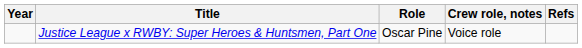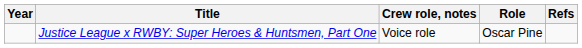 <table class="wikitable sortable plainrowheaders">
 <tr>
 <th>Year</th>
 <th>Title</th>
+<th class="unsortable">Crew role, notes</th>
 <th>Role</th>
-<th class="unsortable">Crew role, notes</th>
 <th class="unsortable">Refs</th>
 </tr>
 <tr>
 <td></td>
 <td><em><a href='#'>Justice League x RWBY: Super Heroes & Huntsmen, Part One</a></em></td>
+<td>Voice role</td>
 <td>Oscar Pine</td>
-<td>Voice role</td>
 <td></td>
 </tr>
 </table>
